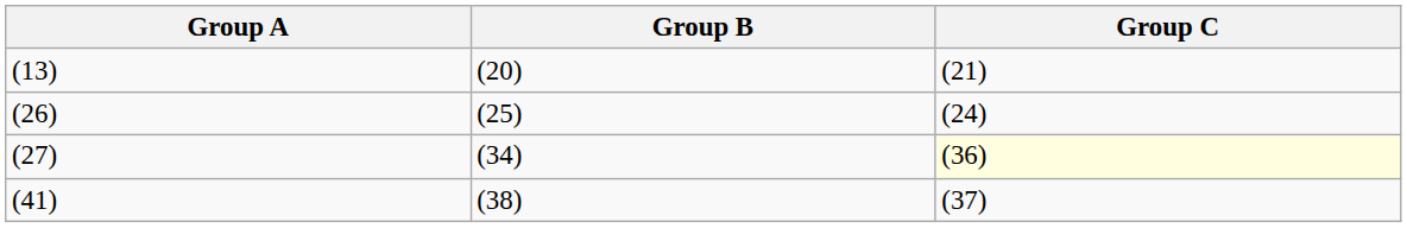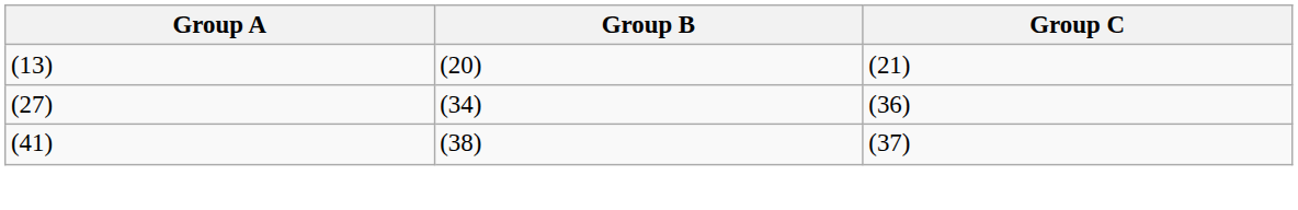 <table class="wikitable" width=65%>
 <tr>
 <th width=33%>Group A</th>
 <th width=33%>Group B</th>
 <th width=33%>Group C</th>
 </tr>
 <tr>
 <td> (13)</td>
 <td> (20)</td>
 <td> (21)</td>
 </tr>
 <tr>
-<td> (26)</td>
-<td> (25)</td>
-<td> (24)</td>
-</tr>
-<tr>
 <td> (27)</td>
 <td> (34)</td>
-<td style="background: lightyellow;"> (36)</td>
+<td> (36)</td>
 </tr>
 <tr>
 <td> (41)</td>
 <td> (38)</td>
 <td> (37)</td>
 </tr>
 </table>
